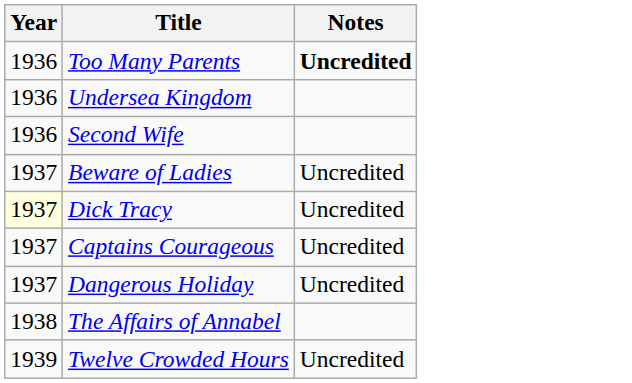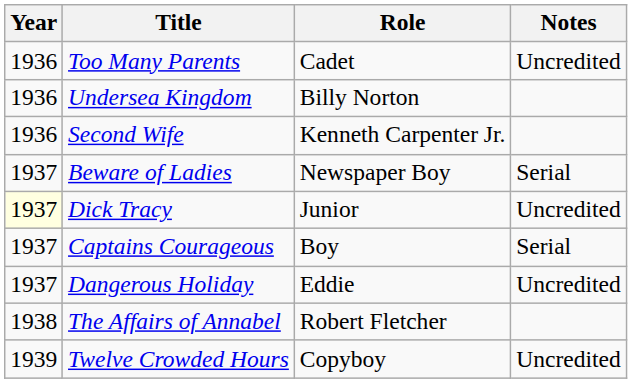 <table class="wikitable">
 <tr>
 <th>Year</th>
 <th>Title</th>
+<th>Role</th>
 <th>Notes</th>
 </tr>
 <tr>
 <td>1936</td>
 <td><em><a href='#'>Too Many Parents</a></em></td>
-<td><strong>Uncredited</strong></td>
+<td>Cadet</td>
+<td>Uncredited</td>
 </tr>
 <tr>
 <td>1936</td>
 <td><em><a href='#'>Undersea Kingdom</a></em></td>
+<td>Billy Norton</td>
 <td></td>
 </tr>
 <tr>
 <td>1936</td>
 <td><em><a href='#'>Second Wife</a></em></td>
+<td>Kenneth Carpenter Jr.</td>
 <td></td>
 </tr>
 <tr>
 <td>1937</td>
 <td><em><a href='#'>Beware of Ladies</a></em></td>
-<td>Uncredited</td>
+<td>Newspaper Boy</td>
+<td>Serial</td>
 </tr>
 <tr>
 <td style="background: lightyellow;">1937</td>
 <td><em><a href='#'>Dick Tracy</a></em></td>
+<td>Junior</td>
 <td>Uncredited</td>
 </tr>
 <tr>
 <td>1937</td>
 <td><em><a href='#'>Captains Courageous</a></em></td>
-<td>Uncredited</td>
+<td>Boy</td>
+<td>Serial</td>
 </tr>
 <tr>
 <td>1937</td>
 <td><em><a href='#'>Dangerous Holiday</a></em></td>
+<td>Eddie</td>
 <td>Uncredited</td>
 </tr>
 <tr>
 <td>1938</td>
 <td><em><a href='#'>The Affairs of Annabel</a></em></td>
+<td>Robert Fletcher</td>
 <td></td>
 </tr>
 <tr>
 <td>1939</td>
 <td><em><a href='#'>Twelve Crowded Hours</a></em></td>
+<td>Copyboy</td>
 <td>Uncredited</td>
 </tr>
 </table>
